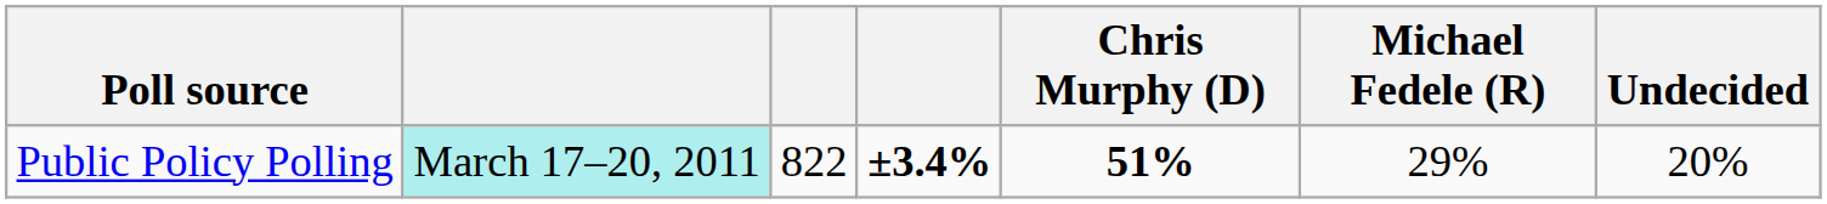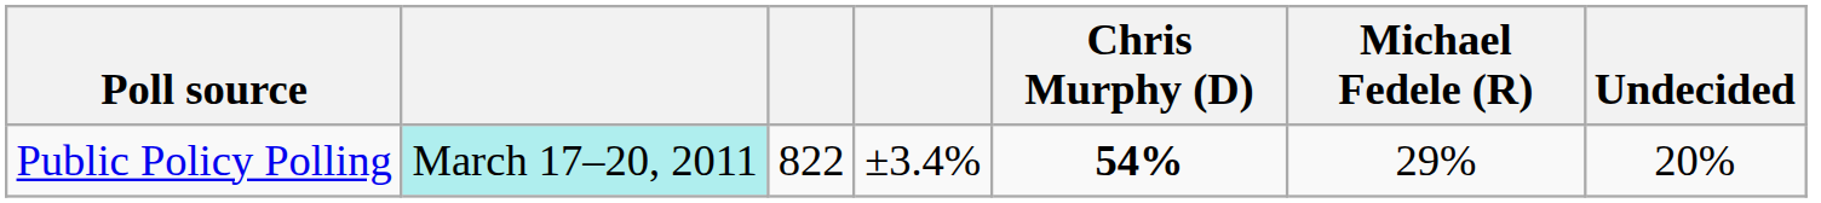 <table class="wikitable" style="text-align:center">
 <tr valign= bottom>
 <th>Poll source</th>
 <th></th>
 <th></th>
 <th></th>
 <th style="width:100px;">Chris<br>Murphy (D)</th>
 <th style="width:100px;">Michael<br>Fedele (R)</th>
 <th>Undecided</th>
 </tr>
 <tr>
 <td align=left><a href='#'>Public Policy Polling</a></td>
 <td style="background: paleturquoise;">March 17–20, 2011</td>
 <td>822</td>
-<td><strong>±3.4%</strong></td>
-<td><strong>51%</strong></td>
+<td>±3.4%</td>
+<td><strong>54%</strong></td>
 <td>29%</td>
 <td>20%</td>
 </tr>
 </table>
